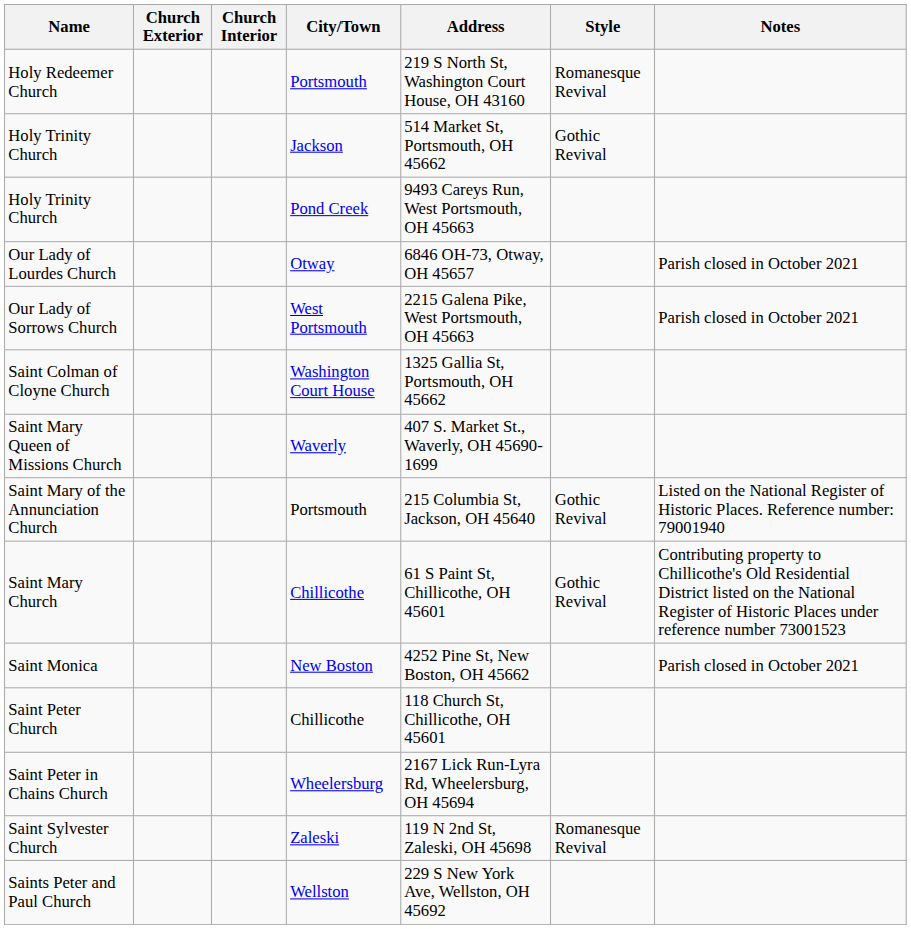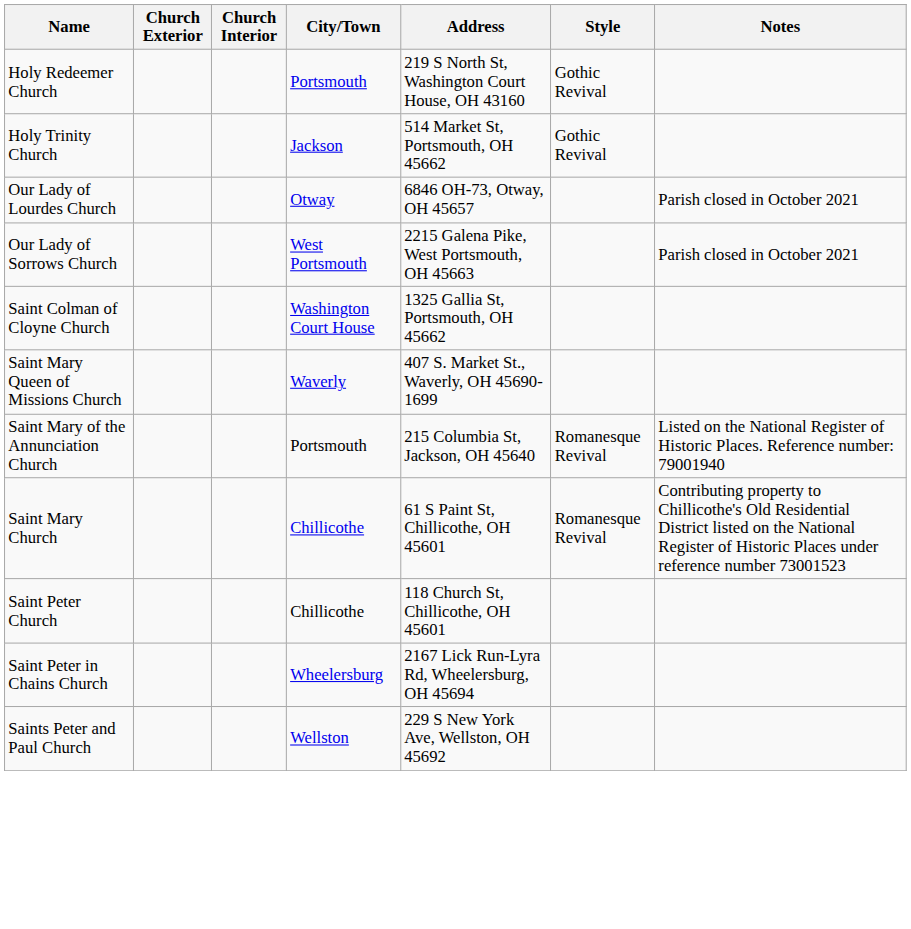 <table class="wikitable sortable">
 <tr>
 <th style="background:light gray; color:black">Name</th>
 <th class="unsortable" style="background:light gray; color:black">Church Exterior</th>
 <th class="unsortable" style="background:light gray; color:black">Church Interior</th>
 <th style="background:light gray; color:black">City/Town</th>
 <th class="unsortable" style="background:light gray; color:black">Address</th>
 <th style="background:light gray; color:black">Style</th>
 <th class="unsortable" style="background:light gray; color:black">Notes</th>
 </tr>
 <tr>
 <td>Holy Redeemer Church</td>
 <td></td>
 <td></td>
 <td><a href='#'>Portsmouth</a></td>
 <td>219 S North St, Washington Court House, OH 43160</td>
-<td>Romanesque Revival</td>
+<td>Gothic Revival</td>
 <td></td>
 </tr>
 <tr>
 <td>Holy Trinity Church</td>
 <td></td>
 <td></td>
 <td><a href='#'>Jackson</a></td>
 <td>514 Market St, Portsmouth, OH 45662</td>
 <td>Gothic Revival</td>
-<td></td>
-</tr>
-<tr>
-<td>Holy Trinity Church</td>
-<td></td>
-<td></td>
-<td><a href='#'>Pond Creek</a></td>
-<td>9493 Careys Run, West Portsmouth, OH 45663</td>
-<td></td>
 <td></td>
 </tr>
 <tr>
 <td>Our Lady of Lourdes Church</td>
 <td></td>
 <td></td>
 <td><a href='#'>Otway</a></td>
 <td>6846 OH-73, Otway, OH 45657</td>
 <td></td>
 <td>Parish closed in October 2021</td>
 </tr>
 <tr>
 <td>Our Lady of Sorrows Church</td>
 <td></td>
 <td></td>
 <td><a href='#'>West Portsmouth</a></td>
 <td>2215 Galena Pike, West Portsmouth, OH 45663</td>
 <td></td>
 <td>Parish closed in October 2021</td>
 </tr>
 <tr>
 <td>Saint Colman of Cloyne Church</td>
 <td></td>
 <td></td>
 <td><a href='#'>Washington Court House</a></td>
 <td>1325 Gallia St, Portsmouth, OH 45662</td>
 <td></td>
 <td></td>
 </tr>
 <tr>
 <td>Saint Mary Queen of Missions Church</td>
 <td></td>
 <td></td>
 <td><a href='#'>Waverly</a></td>
 <td>407 S. Market St., Waverly, OH 45690-1699</td>
 <td></td>
 <td></td>
 </tr>
 <tr>
 <td>Saint Mary of the Annunciation Church</td>
 <td></td>
 <td></td>
 <td>Portsmouth</td>
 <td>215 Columbia St, Jackson, OH 45640</td>
-<td>Gothic Revival</td>
+<td>Romanesque Revival</td>
 <td>Listed on the National Register of Historic Places.  Reference number: 79001940</td>
 </tr>
 <tr>
 <td>Saint Mary Church</td>
 <td></td>
 <td></td>
 <td><a href='#'>Chillicothe</a></td>
 <td>61 S Paint St, Chillicothe, OH 45601</td>
-<td>Gothic Revival</td>
+<td>Romanesque Revival</td>
 <td>Contributing property to Chillicothe's Old Residential District listed on the National Register of Historic Places under reference number 73001523</td>
-</tr>
-<tr>
-<td>Saint Monica</td>
-<td></td>
-<td></td>
-<td><a href='#'>New Boston</a></td>
-<td>4252 Pine St, New Boston, OH 45662</td>
-<td></td>
-<td>Parish closed in October 2021</td>
 </tr>
 <tr>
 <td>Saint Peter Church</td>
 <td></td>
 <td></td>
 <td>Chillicothe</td>
 <td>118 Church St, Chillicothe, OH 45601</td>
 <td></td>
 <td></td>
 </tr>
 <tr>
 <td>Saint Peter in Chains Church</td>
 <td></td>
 <td></td>
 <td><a href='#'>Wheelersburg</a></td>
 <td>2167 Lick Run-Lyra Rd, Wheelersburg, OH 45694</td>
 <td></td>
 <td></td>
 </tr>
 <tr>
-<td>Saint Sylvester Church</td>
-<td></td>
-<td></td>
-<td><a href='#'>Zaleski</a></td>
-<td>119 N 2nd St, Zaleski, OH 45698</td>
-<td>Romanesque Revival</td>
-<td></td>
-</tr>
-<tr>
 <td>Saints Peter and Paul Church</td>
 <td></td>
 <td></td>
 <td><a href='#'>Wellston</a></td>
 <td>229 S New York Ave, Wellston, OH 45692</td>
 <td></td>
 <td></td>
 </tr>
 <tr>
 </tr>
 </table>
